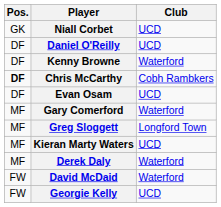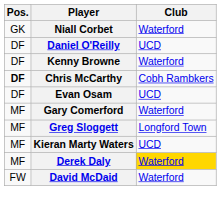 <table class="wikitable plainrowheaders" style="text-align: left">
 <tr>
 <th scope=col>Pos.</th>
 <th scope=col>Player</th>
 <th scope=col>Club</th>
 </tr>
 <tr>
 <td style=text-align:center>GK</td>
 <th scope=row>Niall Corbet </th>
-<td><a href='#'>UCD</a></td>
+<td><a href='#'>Waterford</a></td>
 </tr>
 <tr>
 <td style=text-align:center>DF</td>
 <th scope=row><a href='#'>Daniel O'Reilly</a> </th>
 <td><a href='#'>UCD</a></td>
 </tr>
 <tr>
 <td style=text-align:center>DF</td>
 <th scope=row>Kenny Browne </th>
 <td><a href='#'>Waterford</a></td>
 </tr>
 <tr>
 <td style=text-align:center><strong>DF</strong></td>
 <th scope=row>Chris McCarthy </th>
 <td><a href='#'>Cobh Rambkers</a></td>
 </tr>
 <tr>
 <td style=text-align:center>DF</td>
 <th scope=row>Evan Osam </th>
 <td><a href='#'>UCD</a></td>
 </tr>
 <tr>
 <td style=text-align:center>MF</td>
 <th scope=row>Gary Comerford </th>
 <td><a href='#'>Waterford</a></td>
 </tr>
 <tr>
 <td style=text-align:center>MF</td>
 <th scope=row><a href='#'>Greg Sloggett</a> </th>
 <td><a href='#'>Longford Town</a></td>
 </tr>
 <tr>
 <td style=text-align:center>MF</td>
 <th scope=row>Kieran Marty Waters </th>
 <td><a href='#'>UCD</a></td>
 </tr>
 <tr>
 <td style=text-align:center>MF</td>
 <th scope=row><a href='#'>Derek Daly</a> </th>
-<td><a href='#'>Waterford</a></td>
+<td style="background: gold;"><a href='#'>Waterford</a></td>
 </tr>
 <tr>
 <td style=text-align:center>FW</td>
 <th scope=row><a href='#'>David McDaid</a> </th>
 <td><a href='#'>Waterford</a></td>
 </tr>
-<tr>
-<td style=text-align:center>FW</td>
-<th scope=row><a href='#'>Georgie Kelly</a> </th>
-<td><a href='#'>UCD</a></td>
-</tr>
 </table>
